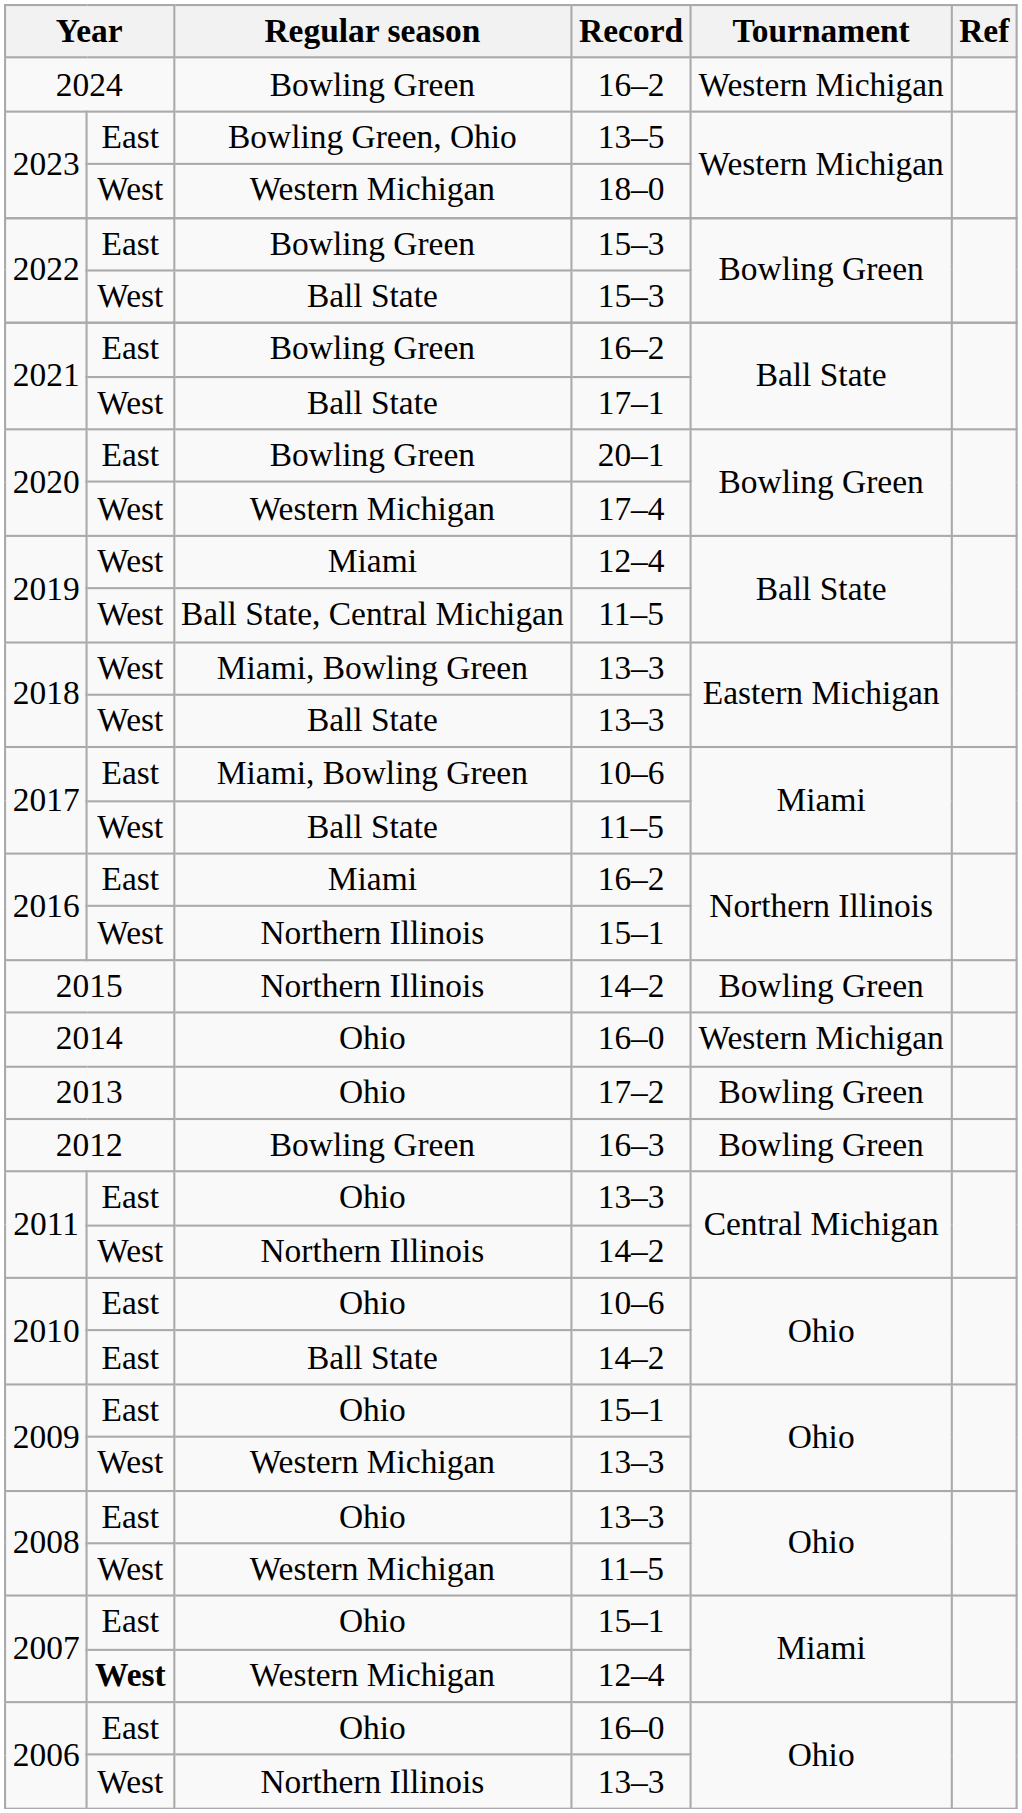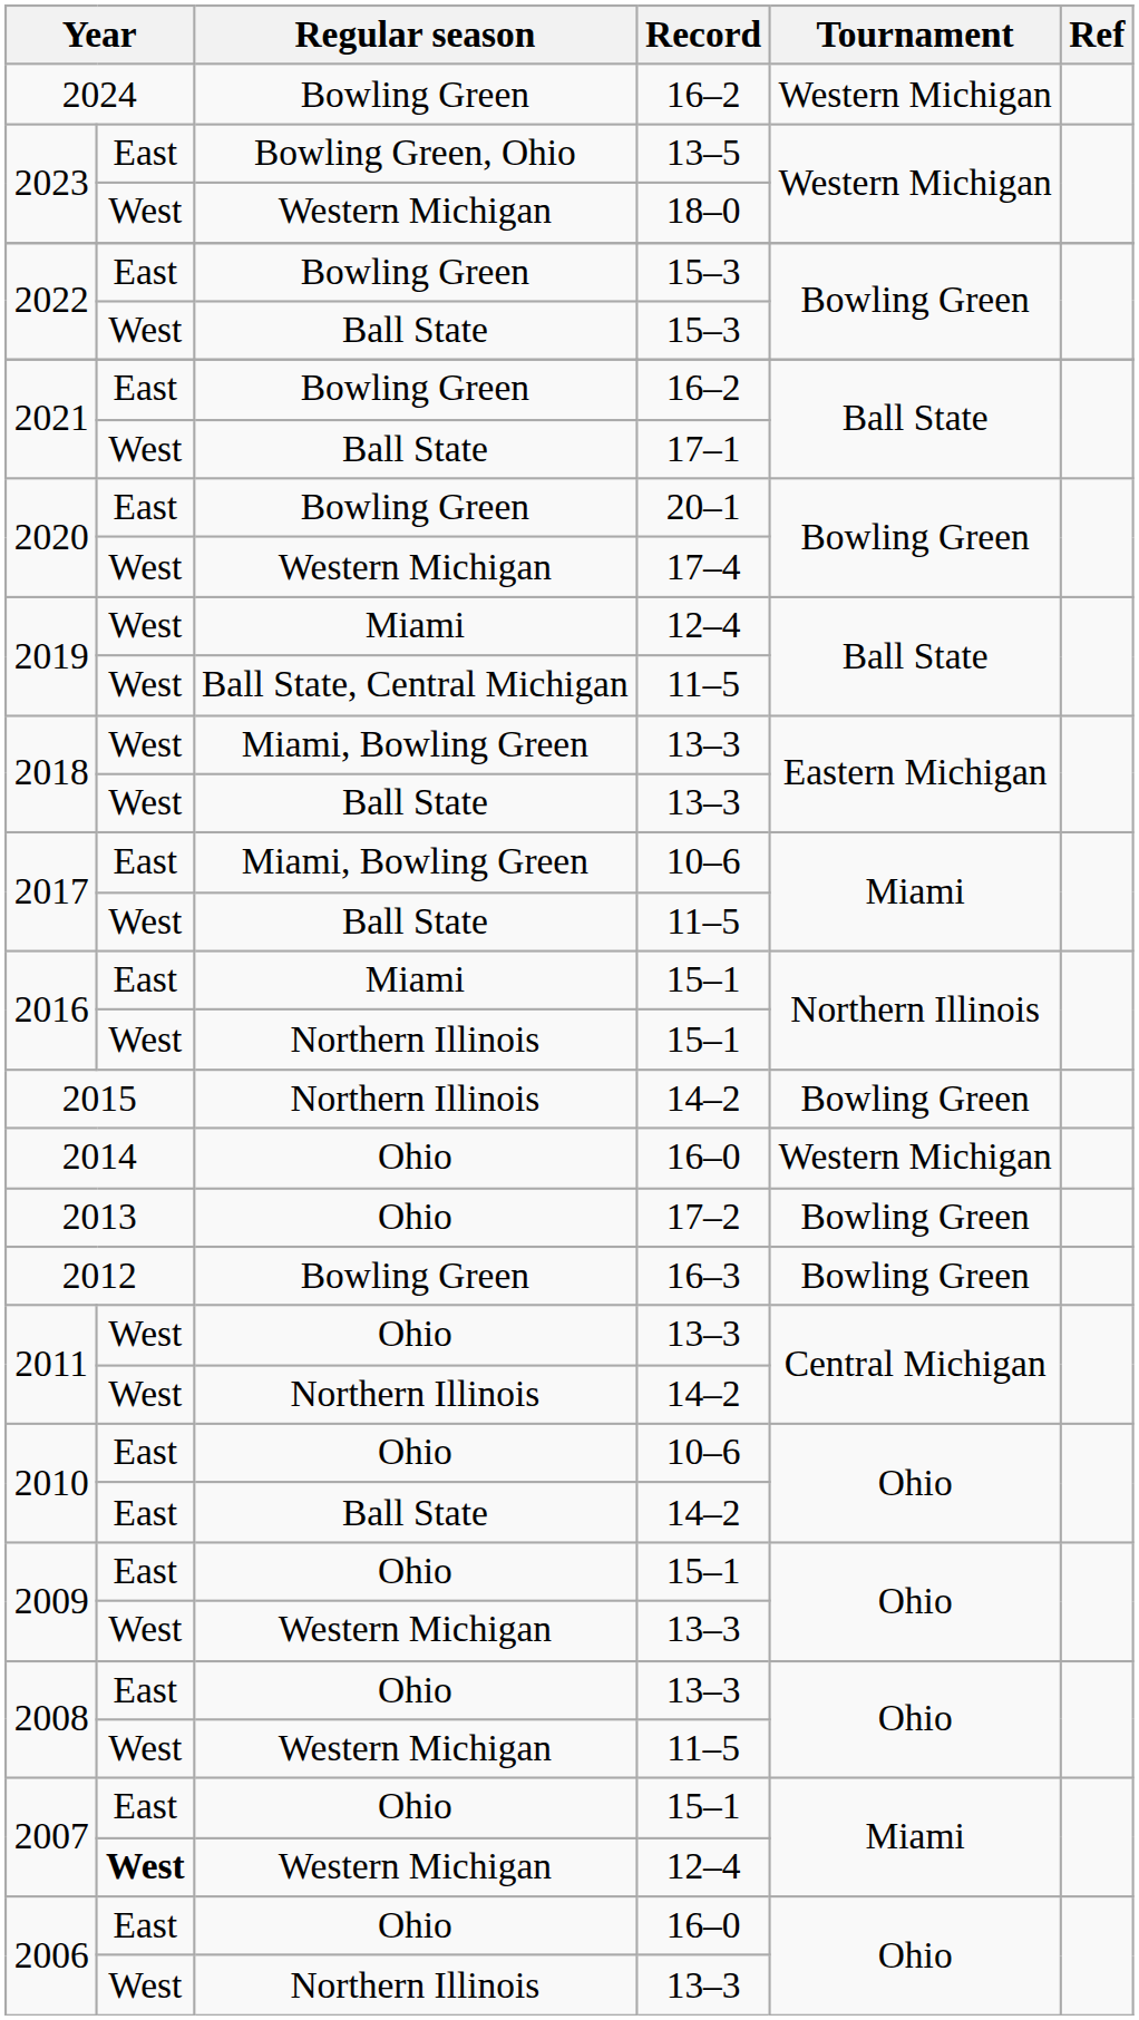 <table class="wikitable" style="text-align:center" cellpadding=2 cellspacing=2>
 <tr>
 <th colspan=2>Year</th>
 <th>Regular season</th>
 <th>Record</th>
 <th>Tournament</th>
 <th>Ref</th>
 </tr>
 <tr>
 <td colspan=2>2024</td>
 <td>Bowling Green</td>
 <td>16–2</td>
 <td>Western Michigan</td>
 <td></td>
 </tr>
 <tr>
 <td rowspan=2>2023</td>
 <td>East</td>
 <td>Bowling Green, Ohio</td>
 <td>13–5</td>
 <td rowspan=2>Western Michigan</td>
 <td rowspan=2></td>
 </tr>
 <tr>
 <td>West</td>
 <td>Western Michigan</td>
 <td>18–0</td>
 </tr>
 <tr>
 </tr>
 <tr>
 <td rowspan=2>2022</td>
 <td>East</td>
 <td>Bowling Green</td>
 <td>15–3</td>
 <td rowspan=2>Bowling Green</td>
 <td rowspan=2></td>
 </tr>
 <tr>
 <td>West</td>
 <td>Ball State</td>
 <td>15–3</td>
 </tr>
 <tr>
 </tr>
 <tr>
 <td rowspan=2>2021</td>
 <td>East</td>
 <td>Bowling Green</td>
 <td>16–2</td>
 <td rowspan=2>Ball State</td>
 <td rowspan=2></td>
 </tr>
 <tr>
 <td>West</td>
 <td>Ball State</td>
 <td>17–1</td>
 </tr>
 <tr>
 <td rowspan=2>2020</td>
 <td>East</td>
 <td>Bowling Green</td>
 <td>20–1</td>
 <td rowspan=2>Bowling Green</td>
 <td rowspan=2></td>
 </tr>
 <tr>
 <td>West</td>
 <td>Western Michigan</td>
 <td>17–4</td>
 </tr>
 <tr>
 <td rowspan=2>2019</td>
 <td>West</td>
 <td>Miami</td>
 <td>12–4</td>
 <td rowspan=2>Ball State</td>
 <td rowspan=2></td>
 </tr>
 <tr>
 <td>West</td>
 <td>Ball State, Central Michigan</td>
 <td>11–5</td>
 </tr>
 <tr>
 <td rowspan=2>2018</td>
 <td>West</td>
 <td>Miami, Bowling Green</td>
 <td>13–3</td>
 <td rowspan=2>Eastern Michigan</td>
 <td rowspan=2></td>
 </tr>
 <tr>
 <td>West</td>
 <td>Ball State</td>
 <td>13–3</td>
 </tr>
 <tr>
 <td rowspan=2>2017</td>
 <td>East</td>
 <td>Miami, Bowling Green</td>
 <td>10–6</td>
 <td rowspan=2>Miami</td>
 <td rowspan=2></td>
 </tr>
 <tr>
 <td>West</td>
 <td>Ball State</td>
 <td>11–5</td>
 </tr>
 <tr>
 <td rowspan=2>2016</td>
 <td>East</td>
 <td>Miami</td>
-<td>16–2</td>
+<td>15–1</td>
 <td rowspan=2>Northern Illinois</td>
 <td rowspan=2></td>
 </tr>
 <tr>
 <td>West</td>
 <td>Northern Illinois</td>
 <td>15–1</td>
 </tr>
 <tr>
 <td colspan=2>2015</td>
 <td>Northern Illinois</td>
 <td>14–2</td>
 <td>Bowling Green</td>
 <td></td>
 </tr>
 <tr>
 <td colspan=2>2014</td>
 <td>Ohio</td>
 <td>16–0</td>
 <td>Western Michigan</td>
 <td></td>
 </tr>
 <tr>
 <td colspan=2>2013</td>
 <td>Ohio</td>
 <td>17–2</td>
 <td>Bowling Green</td>
 <td></td>
 </tr>
 <tr>
 <td colspan=2>2012</td>
 <td>Bowling Green</td>
 <td>16–3</td>
 <td>Bowling Green</td>
 <td></td>
 </tr>
 <tr>
 <td rowspan=2>2011</td>
-<td>East</td>
+<td>West</td>
 <td>Ohio</td>
 <td>13–3</td>
 <td rowspan=2>Central Michigan</td>
 <td rowspan=2></td>
 </tr>
 <tr>
 <td>West</td>
 <td>Northern Illinois</td>
 <td>14–2</td>
 </tr>
 <tr>
 <td rowspan=2>2010</td>
 <td>East</td>
 <td>Ohio</td>
 <td>10–6</td>
 <td rowspan=2>Ohio</td>
 <td rowspan=2></td>
 </tr>
 <tr>
 <td>East</td>
 <td>Ball State</td>
 <td>14–2</td>
 </tr>
 <tr>
 <td rowspan=2>2009</td>
 <td>East</td>
 <td>Ohio</td>
 <td>15–1</td>
 <td rowspan=2>Ohio</td>
 <td rowspan=2></td>
 </tr>
 <tr>
 <td>West</td>
 <td>Western Michigan</td>
 <td>13–3</td>
 </tr>
 <tr>
 <td rowspan=2>2008</td>
 <td>East</td>
 <td>Ohio</td>
 <td>13–3</td>
 <td rowspan=2>Ohio</td>
 <td rowspan=2></td>
 </tr>
 <tr>
 <td>West</td>
 <td>Western Michigan</td>
 <td>11–5</td>
 </tr>
 <tr>
 <td rowspan=2>2007</td>
 <td>East</td>
 <td>Ohio</td>
 <td>15–1</td>
 <td rowspan=2>Miami</td>
 <td rowspan=2></td>
 </tr>
 <tr>
 <td><strong>West</strong></td>
 <td>Western Michigan</td>
 <td>12–4</td>
 </tr>
 <tr>
 <td rowspan=2>2006</td>
 <td>East</td>
 <td>Ohio</td>
 <td>16–0</td>
 <td rowspan=2>Ohio</td>
 <td rowspan=2></td>
 </tr>
 <tr>
 <td>West</td>
 <td>Northern Illinois</td>
 <td>13–3</td>
 </tr>
 </table>
